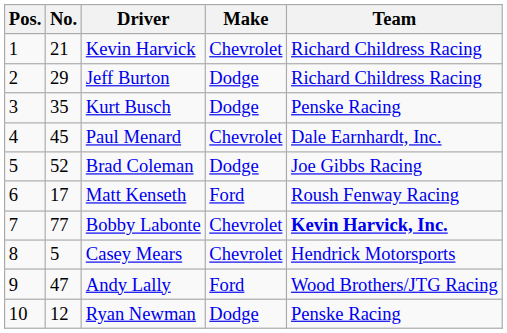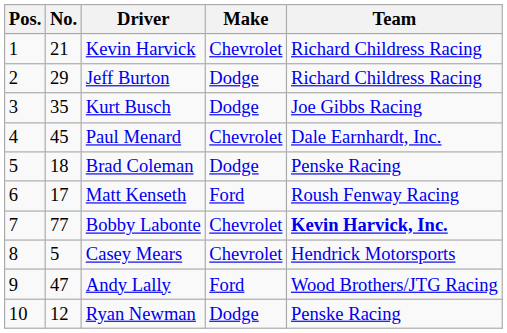 <table class="wikitable">
 <tr>
 <th>Pos.</th>
 <th>No.</th>
 <th>Driver</th>
 <th>Make</th>
 <th>Team</th>
 </tr>
 <tr>
 <td>1</td>
 <td>21</td>
 <td><a href='#'>Kevin Harvick</a></td>
 <td><a href='#'>Chevrolet</a></td>
 <td><a href='#'>Richard Childress Racing</a></td>
 </tr>
 <tr>
 <td>2</td>
 <td>29</td>
 <td><a href='#'>Jeff Burton</a></td>
 <td><a href='#'>Dodge</a></td>
 <td><a href='#'>Richard Childress Racing</a></td>
 </tr>
 <tr>
 <td>3</td>
 <td>35</td>
 <td><a href='#'>Kurt Busch</a></td>
 <td><a href='#'>Dodge</a></td>
-<td><a href='#'>Penske Racing</a></td>
+<td><a href='#'>Joe Gibbs Racing</a></td>
 </tr>
 <tr>
 <td>4</td>
 <td>45</td>
 <td><a href='#'>Paul Menard</a></td>
 <td><a href='#'>Chevrolet</a></td>
 <td><a href='#'>Dale Earnhardt, Inc.</a></td>
 </tr>
 <tr>
 <td>5</td>
-<td>52</td>
+<td>18</td>
 <td><a href='#'>Brad Coleman</a></td>
 <td><a href='#'>Dodge</a></td>
-<td><a href='#'>Joe Gibbs Racing</a></td>
+<td><a href='#'>Penske Racing</a></td>
 </tr>
 <tr>
 <td>6</td>
 <td>17</td>
 <td><a href='#'>Matt Kenseth</a></td>
 <td><a href='#'>Ford</a></td>
 <td><a href='#'>Roush Fenway Racing</a></td>
 </tr>
 <tr>
 <td>7</td>
 <td>77</td>
 <td><a href='#'>Bobby Labonte</a></td>
 <td><a href='#'>Chevrolet</a></td>
 <td><strong><a href='#'>Kevin Harvick, Inc.</a></strong></td>
 </tr>
 <tr>
 <td>8</td>
 <td>5</td>
 <td><a href='#'>Casey Mears</a></td>
 <td><a href='#'>Chevrolet</a></td>
 <td><a href='#'>Hendrick Motorsports</a></td>
 </tr>
 <tr>
 <td>9</td>
 <td>47</td>
 <td><a href='#'>Andy Lally</a></td>
 <td><a href='#'>Ford</a></td>
 <td><a href='#'>Wood Brothers/JTG Racing</a></td>
 </tr>
 <tr>
 <td>10</td>
 <td>12</td>
 <td><a href='#'>Ryan Newman</a></td>
 <td><a href='#'>Dodge</a></td>
 <td><a href='#'>Penske Racing</a></td>
 </tr>
 </table>
